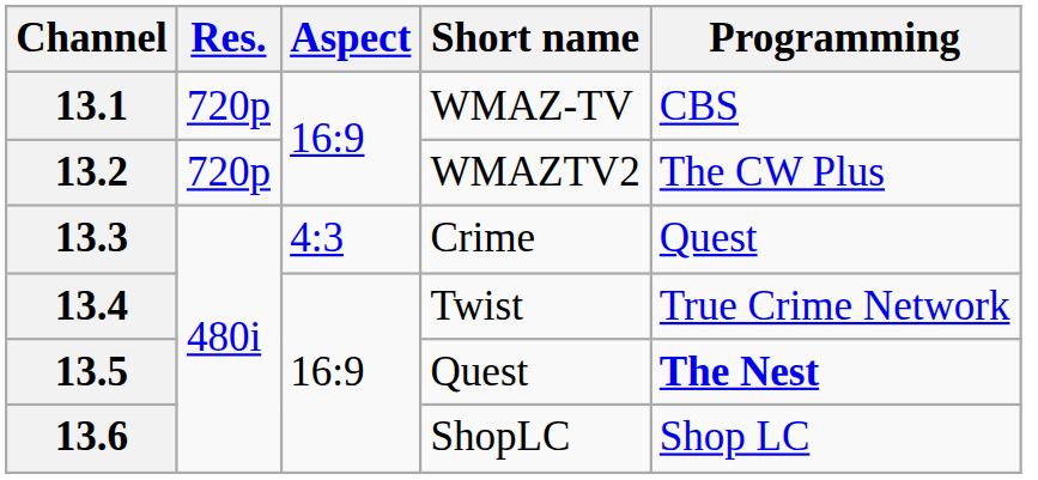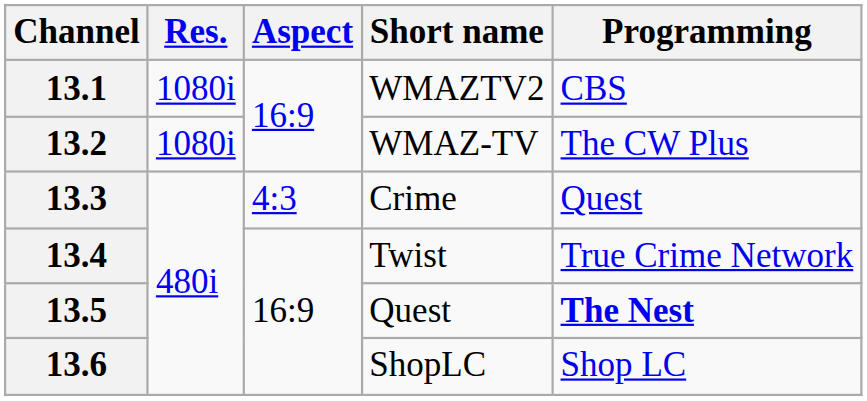 <table class="wikitable">
 <tr>
 <th>Channel</th>
 <th><a href='#'>Res.</a></th>
 <th><a href='#'>Aspect</a></th>
 <th>Short name</th>
 <th>Programming</th>
 </tr>
 <tr>
 <th scope = "row">13.1</th>
-<td><a href='#'>720p</a></td>
+<td><a href='#'>1080i</a></td>
 <td rowspan=2><a href='#'>16:9</a></td>
-<td>WMAZ-TV</td>
+<td>WMAZTV2</td>
 <td><a href='#'>CBS</a></td>
 </tr>
 <tr>
 <th scope = "row">13.2</th>
-<td><a href='#'>720p</a></td>
-<td>WMAZTV2</td>
+<td><a href='#'>1080i</a></td>
+<td>WMAZ-TV</td>
 <td><a href='#'>The CW Plus</a></td>
 </tr>
 <tr>
 <th scope = "row">13.3</th>
 <td rowspan=4><a href='#'>480i</a></td>
 <td><a href='#'>4:3</a></td>
 <td>Crime</td>
 <td><a href='#'>Quest</a></td>
 </tr>
 <tr>
 <th scope = "row">13.4</th>
 <td rowspan=3>16:9</td>
 <td>Twist</td>
 <td><a href='#'>True Crime Network</a></td>
 </tr>
 <tr>
 <th scope = "row">13.5</th>
 <td>Quest</td>
 <td><strong><a href='#'>The Nest</a></strong></td>
 </tr>
 <tr>
 <th scope = "row">13.6</th>
 <td>ShopLC</td>
 <td><a href='#'>Shop LC</a></td>
 </tr>
 </table>
